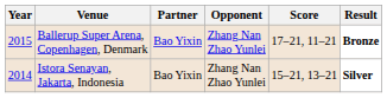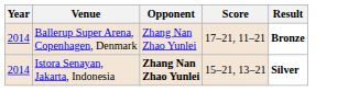 <table class="sortable wikitable" style="font-size: 90%;">
 <tr>
 <th>Year</th>
 <th>Venue</th>
-<th>Partner</th>
 <th>Opponent</th>
 <th>Score</th>
 <th>Result</th>
 </tr>
 <tr style="background:#F3E6D7">
-<td align="center"><a href='#'>2015</a></td>
+<td align="center"><a href='#'>2014</a></td>
 <td align="left"><a href='#'>Ballerup Super Arena</a>,<br><a href='#'>Copenhagen</a>, Denmark</td>
-<td align="left"> <a href='#'>Bao Yixin</a></td>
 <td align="left"> <a href='#'>Zhang Nan</a><br> <a href='#'>Zhao Yunlei</a></td>
 <td align="left">17–21, 11–21</td>
 <td style="text-align:left; background:white"> <strong>Bronze</strong></td>
 </tr>
 <tr style="background:#F3E6D7">
 <td align="center"><a href='#'>2014</a></td>
 <td align="left"><a href='#'>Istora Senayan</a>,<br><a href='#'>Jakarta</a>, Indonesia</td>
-<td align="left"> Bao Yixin</td>
-<td align="left"> Zhang Nan<br> Zhao Yunlei</td>
+<td align="left"><strong> Zhang Nan<br> Zhao Yunlei</strong></td>
 <td align="left">15–21, 13–21</td>
 <td style="text-align:left; background:white"> <strong>Silver</strong></td>
 </tr>
 </table>
